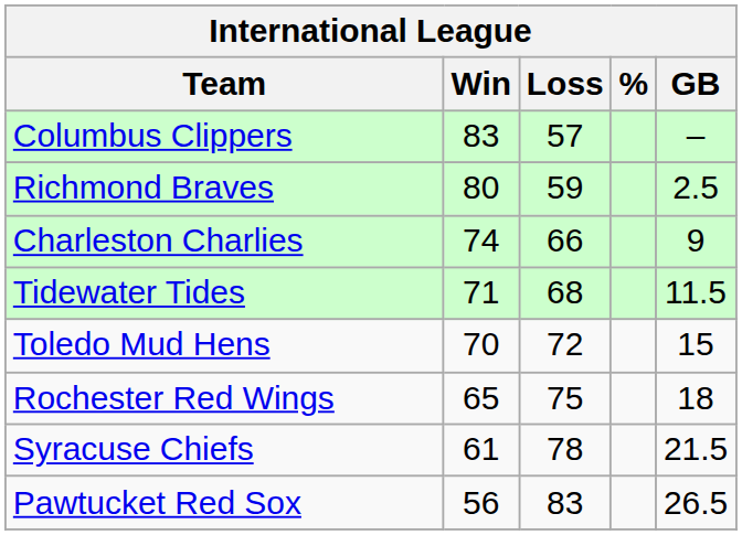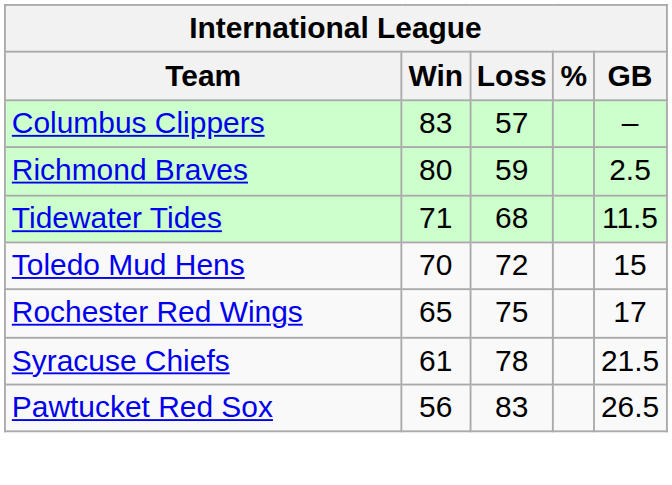 <table class="wikitable">
 <tr>
 <th colspan="5">International League</th>
 </tr>
 <tr>
 <th width="60%">Team</th>
 <th>Win</th>
 <th>Loss</th>
 <th>%</th>
 <th>GB</th>
 </tr>
 <tr align=center bgcolor=ccffcc>
 <td align=left><a href='#'>Columbus Clippers</a></td>
 <td>83</td>
 <td>57</td>
 <td></td>
 <td>–</td>
 </tr>
 <tr align=center bgcolor=ccffcc>
 <td align=left><a href='#'>Richmond Braves</a></td>
 <td>80</td>
 <td>59</td>
 <td></td>
 <td>2.5</td>
 </tr>
 <tr align=center bgcolor=ccffcc>
-<td align=left><a href='#'>Charleston Charlies</a></td>
-<td>74</td>
-<td>66</td>
-<td></td>
-<td>9</td>
-</tr>
-<tr align=center bgcolor=ccffcc>
 <td align=left><a href='#'>Tidewater Tides</a></td>
 <td>71</td>
 <td>68</td>
 <td></td>
 <td>11.5</td>
 </tr>
 <tr align=center>
 <td align=left><a href='#'>Toledo Mud Hens</a></td>
 <td>70</td>
 <td>72</td>
 <td></td>
 <td>15</td>
 </tr>
 <tr align=center>
 <td align=left><a href='#'>Rochester Red Wings</a></td>
 <td>65</td>
 <td>75</td>
 <td></td>
-<td>18</td>
+<td>17</td>
 </tr>
 <tr align=center>
 <td align=left><a href='#'>Syracuse Chiefs</a></td>
 <td>61</td>
 <td>78</td>
 <td></td>
 <td>21.5</td>
 </tr>
 <tr align=center>
 <td align=left><a href='#'>Pawtucket Red Sox</a></td>
 <td>56</td>
 <td>83</td>
 <td></td>
 <td>26.5</td>
 </tr>
 </table>
